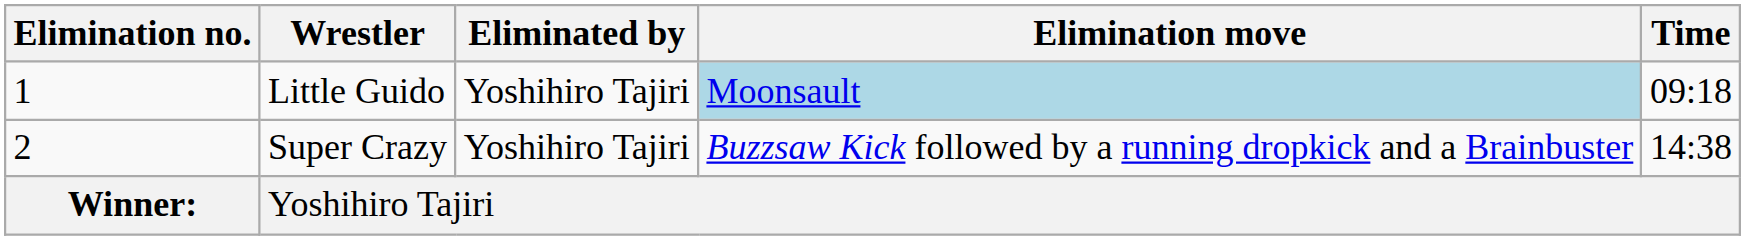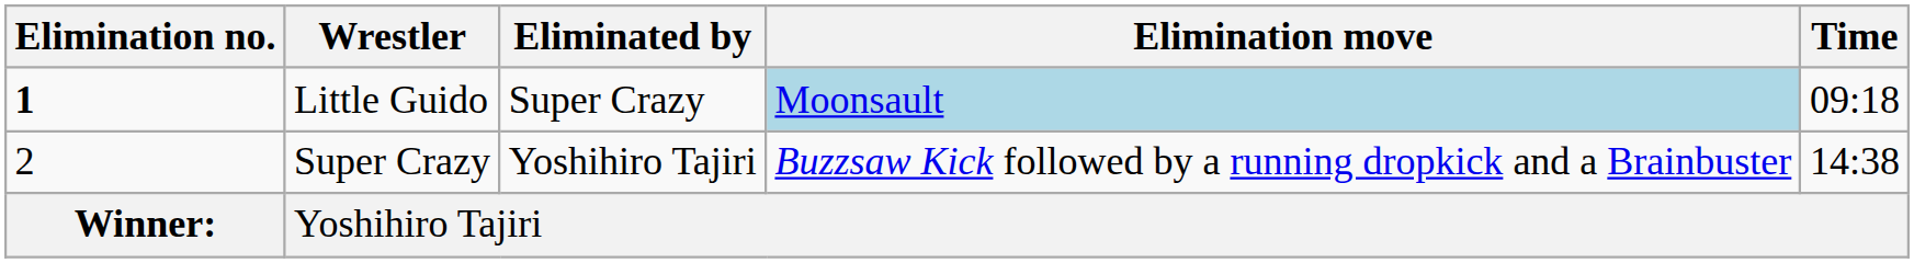 <table class="wikitable">
 <tr>
 <th>Elimination no.</th>
 <th>Wrestler</th>
 <th>Eliminated by</th>
 <th>Elimination move</th>
 <th>Time</th>
 </tr>
 <tr>
-<td>1</td>
+<td><strong>1</strong></td>
 <td>Little Guido</td>
-<td>Yoshihiro Tajiri</td>
+<td>Super Crazy</td>
 <td style="background: lightblue;"><a href='#'>Moonsault</a></td>
 <td>09:18</td>
 </tr>
 <tr>
 <td>2</td>
 <td>Super Crazy</td>
 <td>Yoshihiro Tajiri</td>
 <td><em><a href='#'>Buzzsaw Kick</a></em> followed by a <a href='#'>running dropkick</a> and a <a href='#'>Brainbuster</a></td>
 <td>14:38</td>
 </tr>
 <tr>
 <th>Winner:</th>
 <td colspan="5" bgcolor="#f2f2f2">Yoshihiro Tajiri</td>
 </tr>
 </table>
